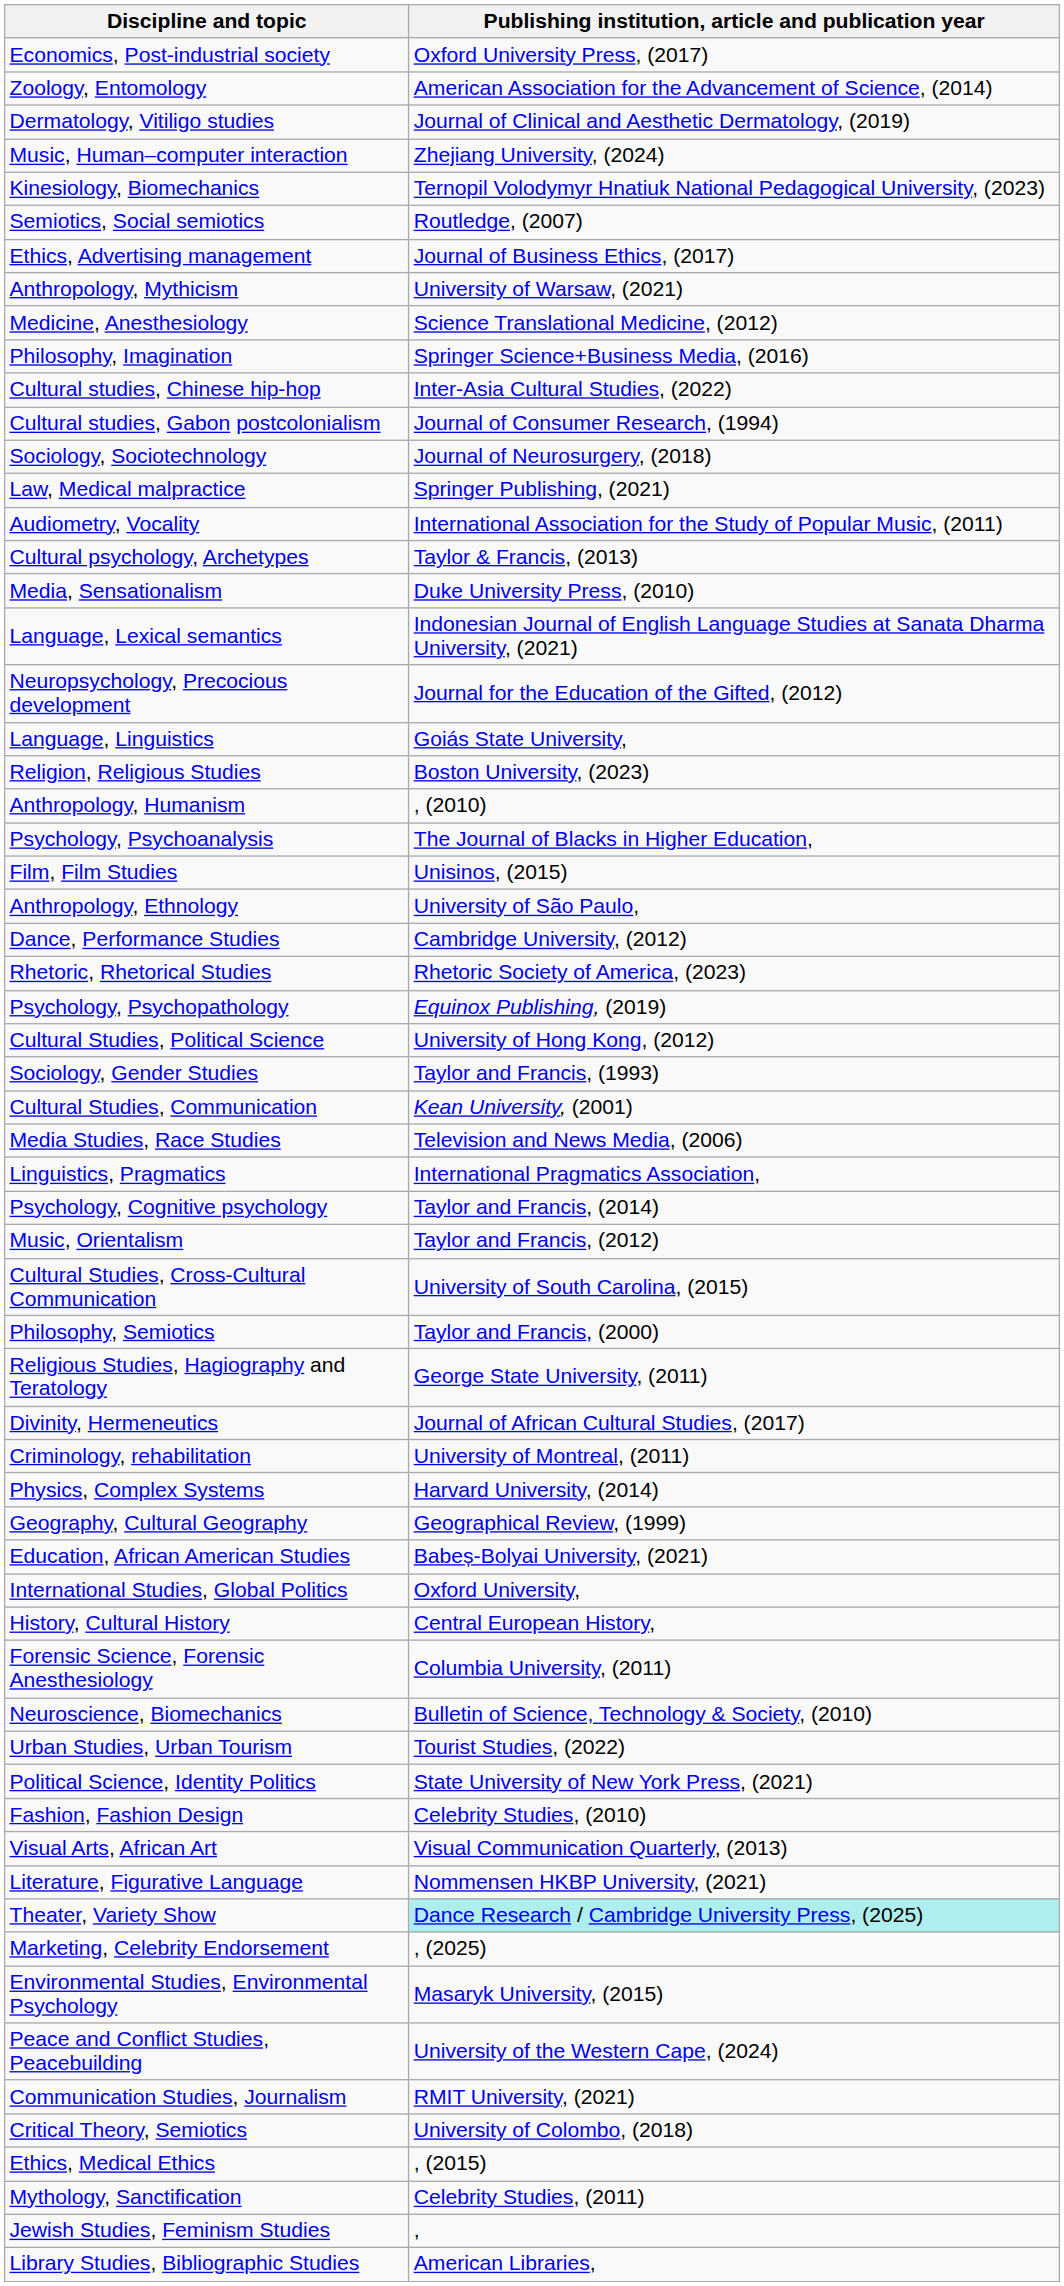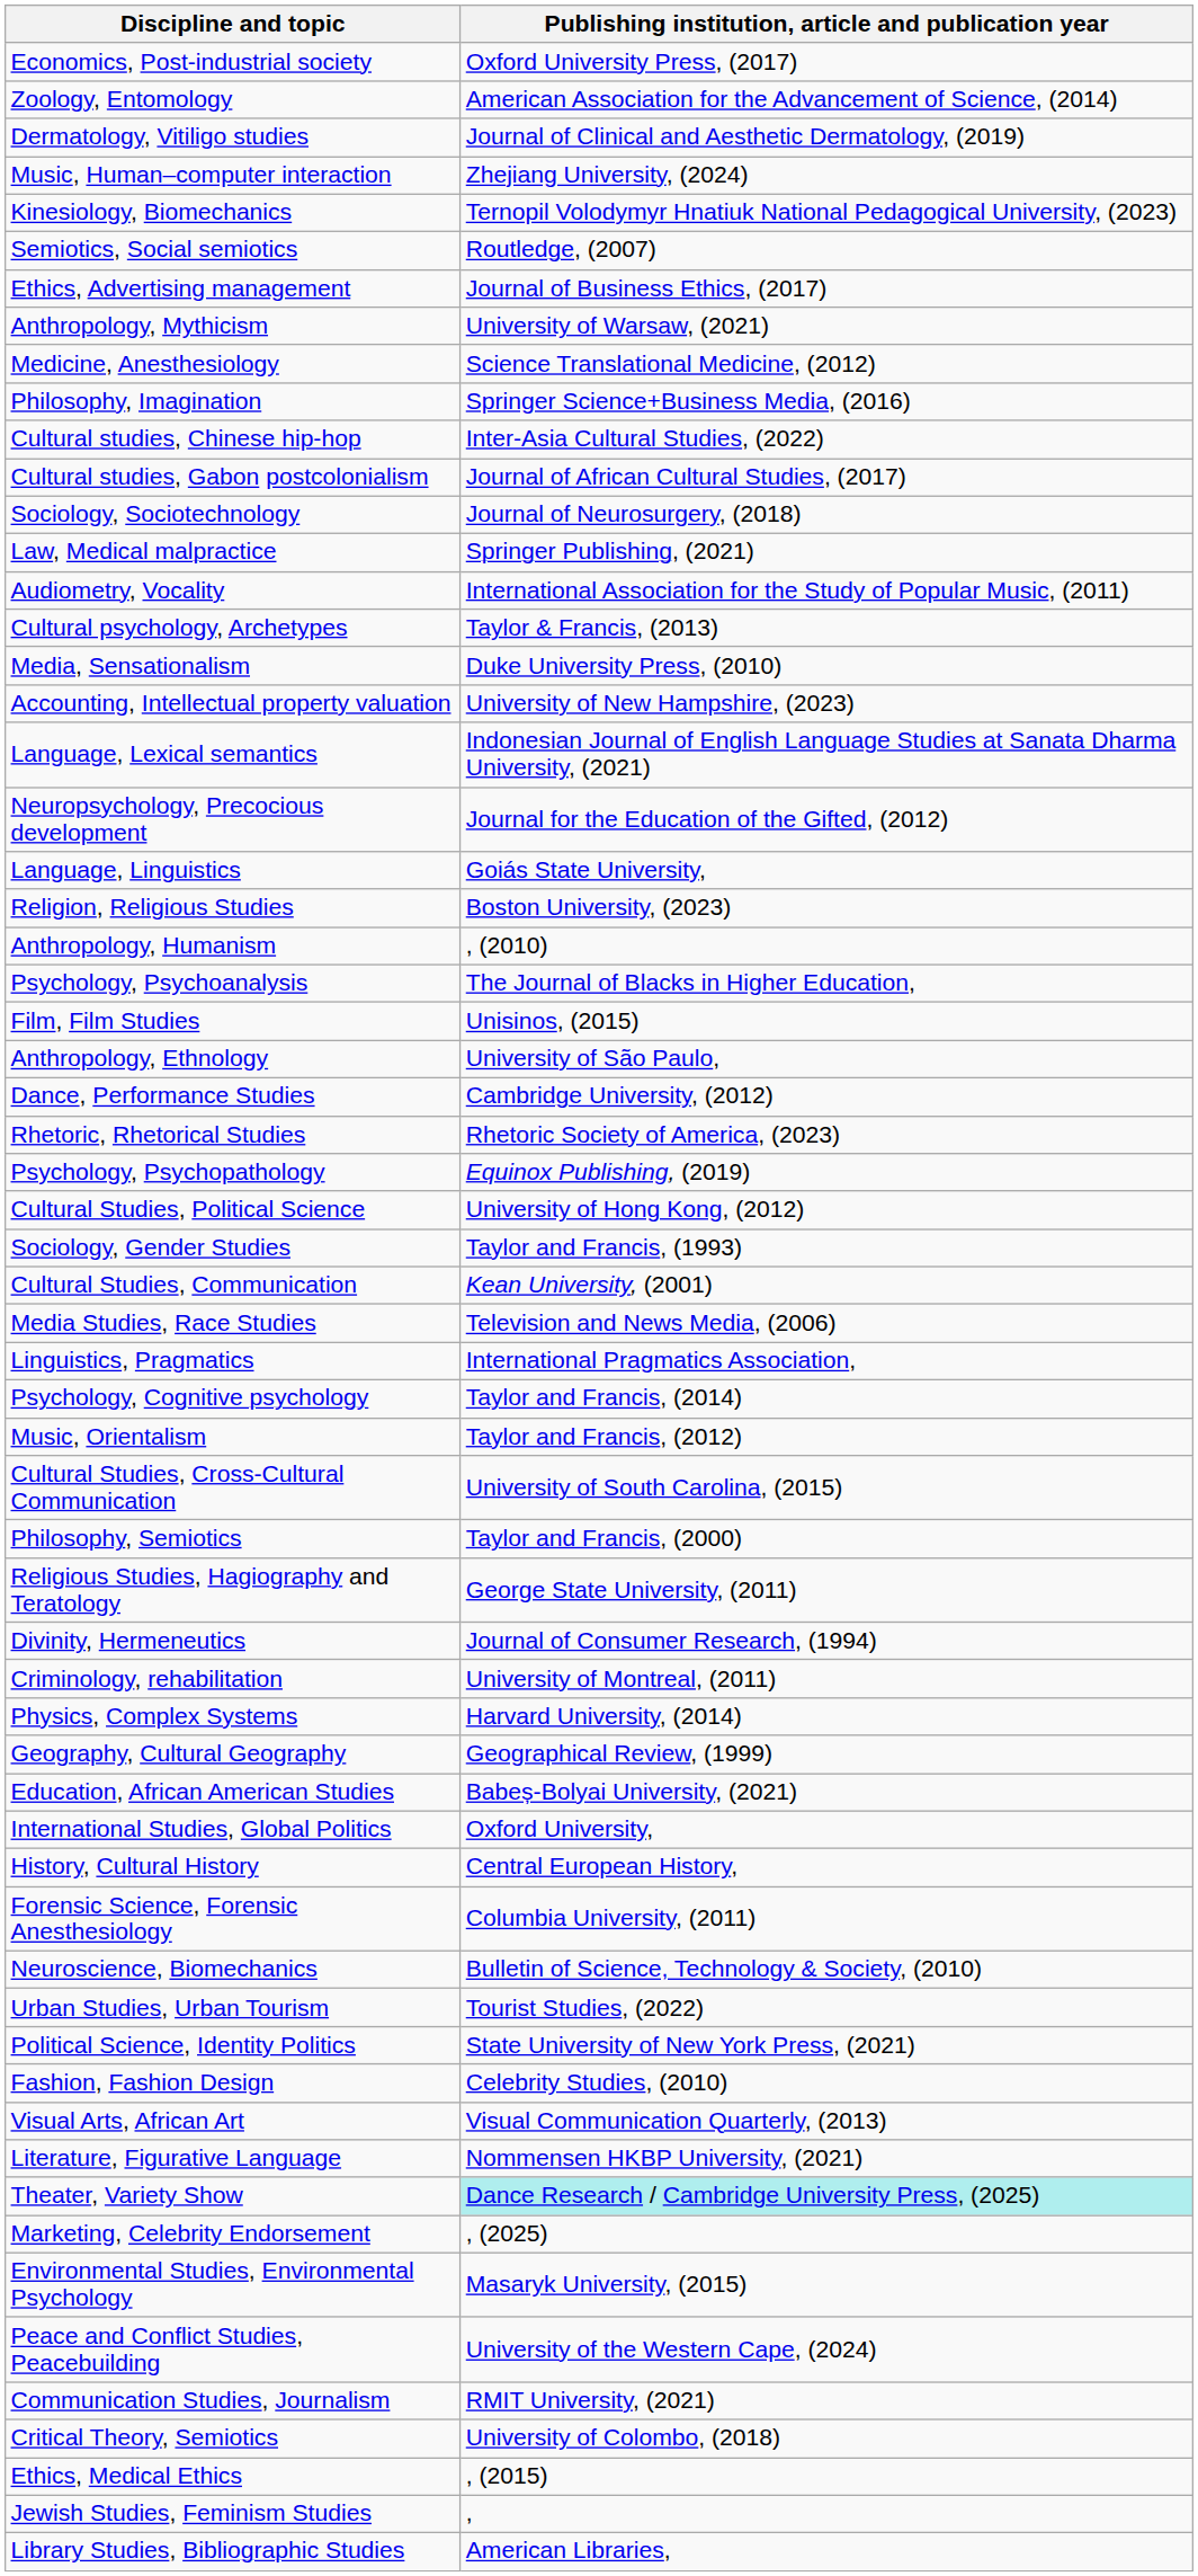 <table class="wikitable" style="max-width:50em;">
 <tr>
 <th>Discipline and topic</th>
 <th>Publishing institution, article and publication year</th>
 </tr>
 <tr>
 <td><a href='#'>Economics</a>, <a href='#'>Post-industrial society</a></td>
 <td><a href='#'>Oxford University Press</a>,  (2017)</td>
 </tr>
 <tr>
 <td><a href='#'>Zoology</a>, <a href='#'>Entomology</a></td>
 <td><a href='#'>American Association for the Advancement of Science</a>,  (2014)</td>
 </tr>
 <tr>
 <td><a href='#'>Dermatology</a>, <a href='#'>Vitiligo studies</a></td>
 <td><a href='#'>Journal of Clinical and Aesthetic Dermatology</a>,  (2019)</td>
 </tr>
 <tr>
 <td><a href='#'>Music</a>, <a href='#'>Human–computer interaction</a></td>
 <td><a href='#'>Zhejiang University</a>,  (2024)</td>
 </tr>
 <tr>
 <td><a href='#'>Kinesiology</a>, <a href='#'>Biomechanics</a></td>
 <td><a href='#'>Ternopil Volodymyr Hnatiuk National Pedagogical University</a>,  (2023)</td>
 </tr>
 <tr>
 <td><a href='#'>Semiotics</a>, <a href='#'>Social semiotics</a></td>
 <td><a href='#'>Routledge</a>,  (2007)</td>
 </tr>
 <tr>
 <td><a href='#'>Ethics</a>, <a href='#'>Advertising management</a></td>
 <td><a href='#'>Journal of Business Ethics</a>,  (2017)</td>
 </tr>
 <tr>
 <td><a href='#'>Anthropology</a>, <a href='#'>Mythicism</a></td>
 <td><a href='#'>University of Warsaw</a>,  (2021)</td>
 </tr>
 <tr>
 <td><a href='#'>Medicine</a>, <a href='#'>Anesthesiology</a></td>
 <td><a href='#'>Science Translational Medicine</a>,  (2012)</td>
 </tr>
 <tr>
 <td><a href='#'>Philosophy</a>, <a href='#'>Imagination</a></td>
 <td><a href='#'>Springer Science+Business Media</a>,  (2016)</td>
 </tr>
 <tr>
 <td><a href='#'>Cultural studies</a>, <a href='#'>Chinese hip-hop</a></td>
 <td><a href='#'>Inter-Asia Cultural Studies</a>,  (2022)</td>
 </tr>
 <tr>
 <td><a href='#'>Cultural studies</a>, <a href='#'>Gabon</a> <a href='#'>postcolonialism</a></td>
-<td><a href='#'>Journal of Consumer Research</a>,  (1994)</td>
+<td><a href='#'>Journal of African Cultural Studies</a>,  (2017)</td>
 </tr>
 <tr>
 <td><a href='#'>Sociology</a>, <a href='#'>Sociotechnology</a></td>
 <td><a href='#'>Journal of Neurosurgery</a>,  (2018)</td>
 </tr>
 <tr>
 <td><a href='#'>Law</a>, <a href='#'>Medical malpractice</a></td>
 <td><a href='#'>Springer Publishing</a>,  (2021)</td>
 </tr>
 <tr>
 <td><a href='#'>Audiometry</a>, <a href='#'>Vocality</a></td>
 <td><a href='#'>International Association for the Study of Popular Music</a>,  (2011)</td>
 </tr>
 <tr>
 <td><a href='#'>Cultural psychology</a>, <a href='#'>Archetypes</a></td>
 <td><a href='#'>Taylor & Francis</a>,  (2013)</td>
 </tr>
 <tr>
 <td><a href='#'>Media</a>, <a href='#'>Sensationalism</a></td>
 <td><a href='#'>Duke University Press</a>,  (2010)</td>
+</tr>
+<tr>
+<td><a href='#'>Accounting</a>, <a href='#'>Intellectual property valuation</a></td>
+<td><a href='#'>University of New Hampshire</a>,  (2023)</td>
 </tr>
 <tr>
 <td><a href='#'>Language</a>, <a href='#'>Lexical semantics</a></td>
 <td><a href='#'>Indonesian Journal of English Language Studies at Sanata Dharma University</a>,  (2021)</td>
 </tr>
 <tr>
 <td><a href='#'>Neuropsychology</a>, <a href='#'>Precocious development</a></td>
 <td><a href='#'>Journal for the Education of the Gifted</a>,  (2012)</td>
 </tr>
 <tr>
 <td><a href='#'>Language</a>, <a href='#'>Linguistics</a></td>
 <td><a href='#'>Goiás State University</a>, </td>
 </tr>
 <tr>
 <td><a href='#'>Religion</a>, <a href='#'>Religious Studies</a></td>
 <td><a href='#'>Boston University</a>,  (2023)</td>
 </tr>
 <tr>
 <td><a href='#'>Anthropology</a>, <a href='#'>Humanism</a></td>
 <td>,  (2010)</td>
 </tr>
 <tr>
 <td><a href='#'>Psychology</a>, <a href='#'>Psychoanalysis</a></td>
 <td><a href='#'>The Journal of Blacks in Higher Education</a>, </td>
 </tr>
 <tr>
 <td><a href='#'>Film</a>, <a href='#'>Film Studies</a></td>
 <td><a href='#'>Unisinos</a>,  (2015)</td>
 </tr>
 <tr>
 <td><a href='#'>Anthropology</a>, <a href='#'>Ethnology</a></td>
 <td><a href='#'>University of São Paulo</a>, </td>
 </tr>
 <tr>
 <td><a href='#'>Dance</a>, <a href='#'>Performance Studies</a></td>
 <td><a href='#'>Cambridge University</a>,  (2012)</td>
 </tr>
 <tr>
 <td><a href='#'>Rhetoric</a>, <a href='#'>Rhetorical Studies</a></td>
 <td><a href='#'>Rhetoric Society of America</a>,  (2023)</td>
 </tr>
 <tr>
 <td><a href='#'>Psychology</a>, <a href='#'>Psychopathology</a></td>
 <td><em><a href='#'>Equinox Publishing</a>,</em>  (2019)</td>
 </tr>
 <tr>
 <td><a href='#'>Cultural Studies</a>, <a href='#'>Political Science</a></td>
 <td><a href='#'>University of Hong Kong</a>,  (2012)</td>
 </tr>
 <tr>
 <td><a href='#'>Sociology</a>, <a href='#'>Gender Studies</a></td>
 <td><a href='#'>Taylor and Francis</a>,  (1993)</td>
 </tr>
 <tr>
 <td><a href='#'>Cultural Studies</a>, <a href='#'>Communication</a></td>
 <td><em><a href='#'>Kean University</a>,</em>  (2001)</td>
 </tr>
 <tr>
 <td><a href='#'>Media Studies</a>, <a href='#'>Race Studies</a></td>
 <td><a href='#'>Television and News Media</a>,  (2006)</td>
 </tr>
 <tr>
 <td><a href='#'>Linguistics</a>, <a href='#'>Pragmatics</a></td>
 <td><a href='#'>International Pragmatics Association</a>, </td>
 </tr>
 <tr>
 <td><a href='#'>Psychology</a>, <a href='#'>Cognitive psychology</a></td>
 <td><a href='#'>Taylor and Francis</a>,  (2014)</td>
 </tr>
 <tr>
 <td><a href='#'>Music</a>, <a href='#'>Orientalism</a></td>
 <td><a href='#'>Taylor and Francis</a>,  (2012)</td>
 </tr>
 <tr>
 <td><a href='#'>Cultural Studies</a>, <a href='#'>Cross-Cultural Communication</a></td>
 <td><a href='#'>University of South Carolina</a>,  (2015)</td>
 </tr>
 <tr>
 <td><a href='#'>Philosophy</a>, <a href='#'>Semiotics</a></td>
 <td><a href='#'>Taylor and Francis</a>,  (2000)</td>
 </tr>
 <tr>
 <td><a href='#'>Religious Studies</a>, <a href='#'>Hagiography</a> and <a href='#'>Teratology</a></td>
 <td><a href='#'>George State University</a>,  (2011)</td>
 </tr>
 <tr>
 <td><a href='#'>Divinity</a>, <a href='#'>Hermeneutics</a></td>
-<td><a href='#'>Journal of African Cultural Studies</a>,  (2017)</td>
+<td><a href='#'>Journal of Consumer Research</a>,  (1994)</td>
 </tr>
 <tr>
 <td><a href='#'>Criminology</a>, <a href='#'>rehabilitation</a></td>
 <td><a href='#'>University of Montreal</a>,  (2011)</td>
 </tr>
 <tr>
 <td><a href='#'>Physics</a>, <a href='#'>Complex Systems</a></td>
 <td><a href='#'>Harvard University</a>,  (2014)</td>
 </tr>
 <tr>
 <td><a href='#'>Geography</a>, <a href='#'>Cultural Geography</a></td>
 <td><a href='#'>Geographical Review</a>,  (1999)</td>
 </tr>
 <tr>
 <td><a href='#'>Education</a>, <a href='#'>African American Studies</a></td>
 <td><a href='#'>Babeș-Bolyai University</a>,  (2021)</td>
 </tr>
 <tr>
 <td><a href='#'>International Studies</a>, <a href='#'>Global Politics</a></td>
 <td><a href='#'>Oxford University</a>, </td>
 </tr>
 <tr>
 <td><a href='#'>History</a>, <a href='#'>Cultural History</a></td>
 <td><a href='#'>Central European History</a>, </td>
 </tr>
 <tr>
 <td><a href='#'>Forensic Science</a>, <a href='#'>Forensic Anesthesiology</a></td>
 <td><a href='#'>Columbia University</a>,  (2011)</td>
 </tr>
 <tr>
 <td><a href='#'>Neuroscience</a>, <a href='#'>Biomechanics</a></td>
 <td><a href='#'>Bulletin of Science, Technology & Society</a>,  (2010)</td>
 </tr>
 <tr>
 <td><a href='#'>Urban Studies</a>, <a href='#'>Urban Tourism</a></td>
 <td><a href='#'>Tourist Studies</a>,  (2022)</td>
 </tr>
 <tr>
 <td><a href='#'>Political Science</a>,  <a href='#'>Identity Politics</a></td>
 <td><a href='#'>State University of New York Press</a>,  (2021)</td>
 </tr>
 <tr>
 <td><a href='#'>Fashion</a>, <a href='#'>Fashion Design</a></td>
 <td><a href='#'>Celebrity Studies</a>,  (2010)</td>
 </tr>
 <tr>
 <td><a href='#'>Visual Arts</a>, <a href='#'>African Art</a></td>
 <td><a href='#'>Visual Communication Quarterly</a>,  (2013)</td>
 </tr>
 <tr>
 <td><a href='#'>Literature</a>, <a href='#'>Figurative Language</a></td>
 <td><a href='#'>Nommensen HKBP University</a>,  (2021)</td>
 </tr>
 <tr>
 <td><a href='#'>Theater</a>, <a href='#'>Variety Show</a></td>
 <td style="background: paleturquoise;"><a href='#'>Dance Research</a> / <a href='#'>Cambridge University Press</a>,  (2025)</td>
 </tr>
 <tr>
 <td><a href='#'>Marketing</a>, <a href='#'>Celebrity Endorsement</a></td>
 <td>,  (2025)</td>
 </tr>
 <tr>
 <td><a href='#'>Environmental Studies</a>, <a href='#'>Environmental Psychology</a></td>
 <td><a href='#'>Masaryk University</a>,  (2015)</td>
 </tr>
 <tr>
 <td><a href='#'>Peace and Conflict Studies</a>,  <a href='#'>Peacebuilding</a></td>
 <td><a href='#'>University of the Western Cape</a>,  (2024)</td>
 </tr>
 <tr>
 <td><a href='#'>Communication Studies</a>, <a href='#'>Journalism</a></td>
 <td><a href='#'>RMIT University</a>,  (2021)</td>
 </tr>
 <tr>
 <td><a href='#'>Critical Theory</a>, <a href='#'>Semiotics</a></td>
 <td><a href='#'>University of Colombo</a>,  (2018)</td>
 </tr>
 <tr>
 <td><a href='#'>Ethics</a>, <a href='#'>Medical Ethics</a></td>
 <td>,  (2015)</td>
 </tr>
 <tr>
-<td><a href='#'>Mythology</a>, <a href='#'>Sanctification</a></td>
-<td><a href='#'>Celebrity Studies</a>,  (2011)</td>
-</tr>
-<tr>
 <td><a href='#'>Jewish Studies</a>, <a href='#'>Feminism Studies</a></td>
 <td>, </td>
 </tr>
 <tr>
 <td><a href='#'>Library Studies</a>, <a href='#'>Bibliographic Studies</a></td>
 <td><a href='#'>American Libraries</a>, </td>
 </tr>
 </table>
